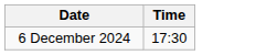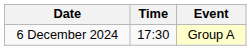 <table class = "wikitable" style="text-align:center;">
 <tr>
 <th width=150>Date</th>
 <th width=50>Time</th>
+<th width=80>Event</th>
 </tr>
 <tr>
 <td>6 December 2024</td>
 <td>17:30</td>
+<td bgcolor=ffffcc>Group A</td>
 </tr>
 </table>
